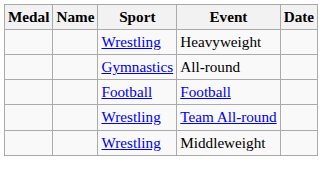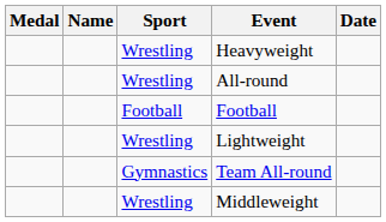 <table class="wikitable sortable" style="font-size:95%">
 <tr>
 <th>Medal</th>
 <th>Name</th>
 <th>Sport</th>
 <th>Event</th>
 <th>Date</th>
 </tr>
 <tr>
 <td></td>
 <td></td>
 <td><a href='#'>Wrestling</a></td>
 <td>Heavyweight</td>
 <td></td>
 </tr>
 <tr>
 <td></td>
 <td></td>
-<td><a href='#'>Gymnastics</a></td>
+<td><a href='#'>Wrestling</a></td>
 <td>All-round</td>
 <td></td>
 </tr>
 <tr>
 <td></td>
 <td></td>
 <td><a href='#'>Football</a></td>
 <td><a href='#'>Football</a></td>
 <td></td>
 </tr>
 <tr>
 <td></td>
 <td></td>
 <td><a href='#'>Wrestling</a></td>
+<td>Lightweight</td>
+<td></td>
+</tr>
+<tr>
+<td></td>
+<td></td>
+<td><a href='#'>Gymnastics</a></td>
 <td><a href='#'>Team All-round</a></td>
 <td></td>
 </tr>
 <tr>
 <td></td>
 <td></td>
 <td><a href='#'>Wrestling</a></td>
 <td>Middleweight</td>
 <td></td>
 </tr>
 </table>
